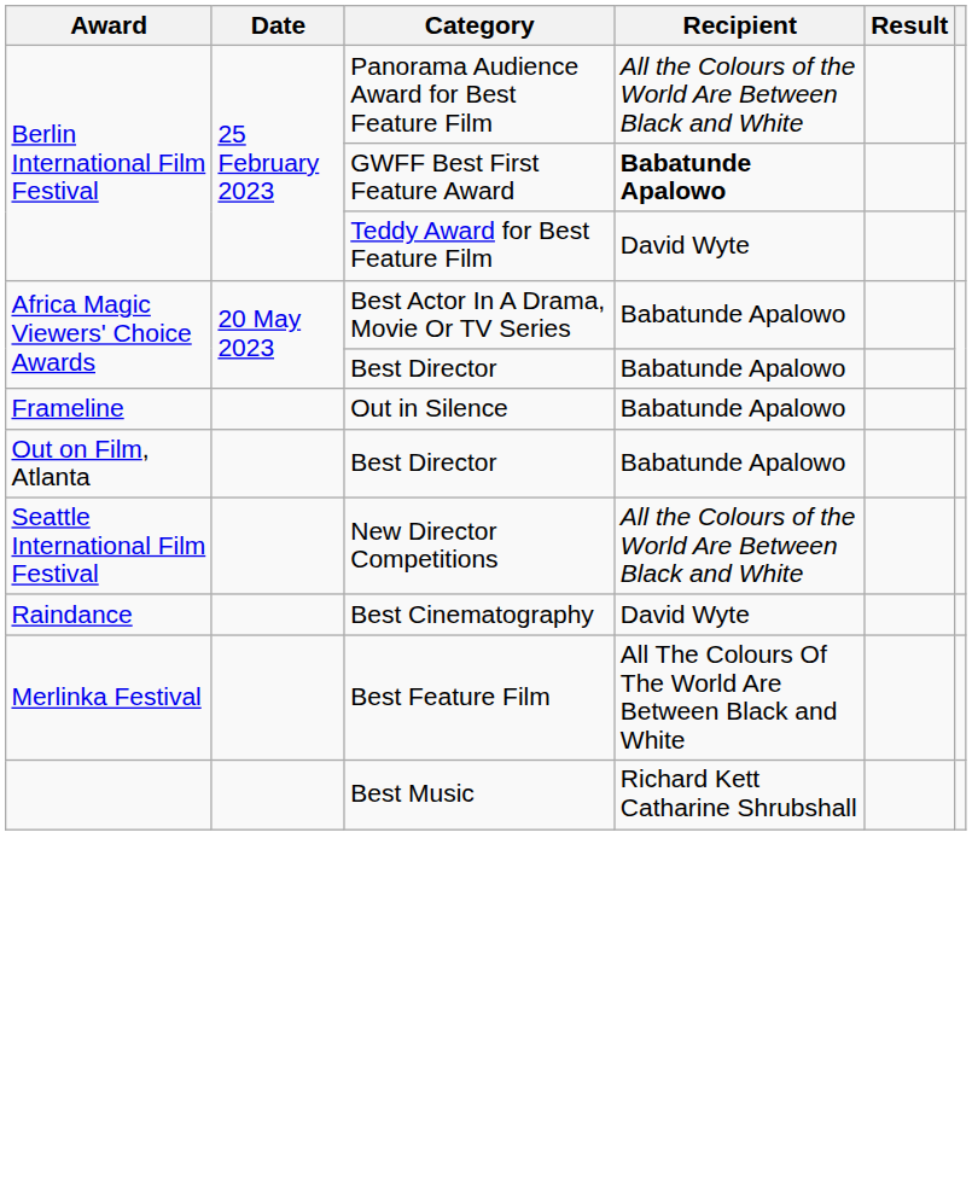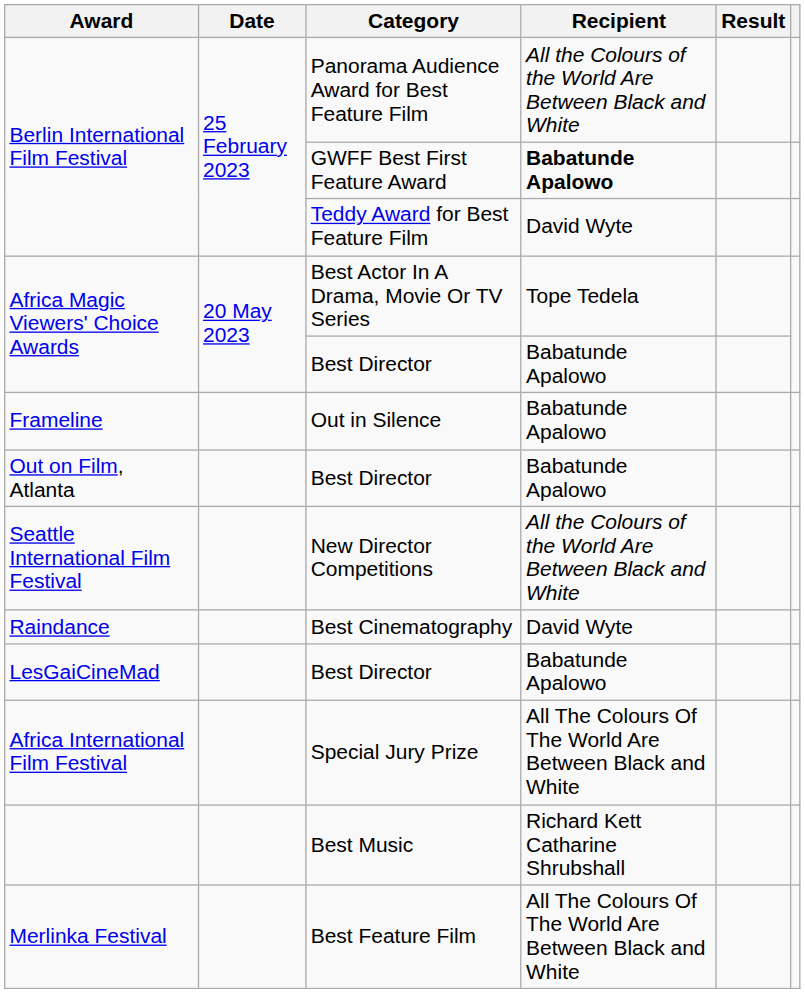 <table class="wikitable sortable plainrowheaders">
 <tr>
 <th>Award</th>
 <th>Date</th>
 <th>Category</th>
 <th>Recipient</th>
 <th>Result</th>
 <th></th>
 </tr>
 <tr>
 <td scope="row" rowspan="3"><a href='#'>Berlin International Film Festival</a></td>
 <td rowspan="3"><a href='#'>25 February 2023</a></td>
 <td>Panorama Audience Award for Best Feature Film</td>
 <td rowspan="1"><em>All the Colours of the World Are Between Black and White</em></td>
 <td></td>
 <td align="center" rowspan="1"></td>
 </tr>
 <tr>
 <td>GWFF Best First Feature Award</td>
 <td><strong>Babatunde Apalowo</strong></td>
 <td></td>
 <td align="center"></td>
 </tr>
 <tr>
 <td><a href='#'>Teddy Award</a> for Best Feature Film</td>
 <td>David Wyte</td>
 <td></td>
 <td align="center" rowspan="1"></td>
 </tr>
 <tr>
 <td rowspan="2"><a href='#'>Africa Magic Viewers' Choice Awards</a></td>
 <td rowspan="2"><a href='#'>20 May 2023</a></td>
 <td>Best Actor In A Drama, Movie Or TV Series</td>
-<td>Babatunde Apalowo</td>
+<td>Tope Tedela</td>
 <td></td>
 <td rowspan="2"></td>
 </tr>
 <tr>
 <td>Best Director</td>
 <td>Babatunde Apalowo</td>
 <td></td>
 </tr>
 <tr>
 <td><a href='#'>Frameline</a></td>
 <td></td>
 <td>Out in Silence</td>
 <td>Babatunde Apalowo</td>
 <td></td>
 <td></td>
 </tr>
 <tr>
 <td><a href='#'>Out on Film</a>, Atlanta</td>
 <td></td>
 <td>Best Director</td>
 <td>Babatunde Apalowo</td>
 <td></td>
 <td></td>
 </tr>
 <tr>
 <td><a href='#'>Seattle International Film Festival</a></td>
 <td></td>
 <td>New Director Competitions</td>
 <td rowspan="1"><em>All the Colours of the World Are Between Black and White</em></td>
 <td></td>
 <td></td>
 </tr>
 <tr>
 <td><a href='#'>Raindance</a></td>
 <td></td>
 <td>Best Cinematography</td>
 <td>David Wyte</td>
 <td></td>
 <td></td>
 </tr>
 <tr>
-<td><a href='#'>Merlinka Festival</a></td>
+<td><a href='#'>LesGaiCineMad</a></td>
 <td></td>
-<td>Best Feature Film</td>
+<td>Best Director</td>
+<td>Babatunde Apalowo</td>
+<td></td>
+<td></td>
+</tr>
+<tr>
+<td><a href='#'>Africa International Film Festival</a></td>
+<td></td>
+<td>Special Jury Prize</td>
 <td>All The Colours Of The World Are Between Black and White</td>
 <td></td>
 <td></td>
 </tr>
 <tr>
 <td></td>
 <td></td>
 <td>Best Music</td>
 <td>Richard Kett<br>Catharine Shrubshall</td>
 <td></td>
 <td></td>
 </tr>
+<tr>
+<td><a href='#'>Merlinka Festival</a></td>
+<td></td>
+<td>Best Feature Film</td>
+<td>All The Colours Of The World Are Between Black and White</td>
+<td></td>
+<td></td>
+</tr>
 </table>
